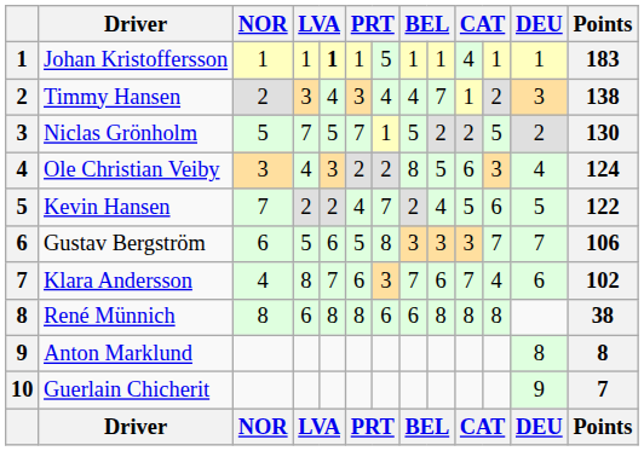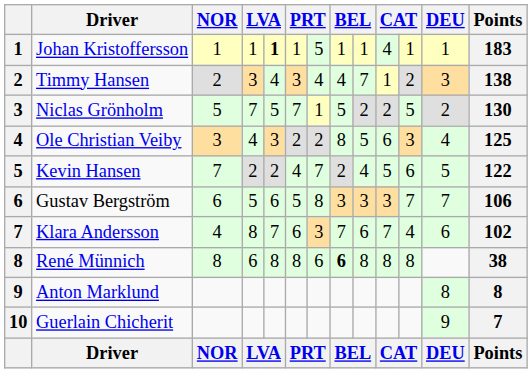 <table class="wikitable" style="font-size:85%; text-align:center;">
 <tr>
 <th></th>
 <th>Driver</th>
 <th><a href='#'>NOR</a><br></th>
 <th colspan="2"><a href='#'>LVA</a><br></th>
 <th colspan="2"><a href='#'>PRT</a><br></th>
 <th colspan="2"><a href='#'>BEL</a><br></th>
 <th colspan="2"><a href='#'>CAT</a><br></th>
 <th><a href='#'>DEU</a><br></th>
 <th>Points</th>
 </tr>
 <tr>
 <th>1</th>
 <td align=left> <a href='#'>Johan Kristoffersson</a></td>
 <td style="background:#ffffbf;">1</td>
 <td style="background:#ffffbf;">1</td>
 <td style="background:#ffffbf;"><strong>1</strong></td>
 <td style="background:#ffffbf;">1</td>
 <td style="background:#dfffdf;">5</td>
 <td style="background:#ffffbf;">1</td>
 <td style="background:#ffffbf;">1</td>
 <td style="background:#dfffdf;">4</td>
 <td style="background:#ffffbf;">1</td>
 <td style="background:#ffffbf;">1</td>
 <th>183</th>
 </tr>
 <tr>
 <th>2</th>
 <td align="left"> <a href='#'>Timmy Hansen</a></td>
 <td style="background:#dfdfdf;">2</td>
 <td style="background:#ffdf9f;">3</td>
 <td style="background:#dfffdf;">4</td>
 <td style="background:#ffdf9f;">3</td>
 <td style="background:#dfffdf;">4</td>
 <td style="background:#dfffdf;">4</td>
 <td style="background:#dfffdf;">7</td>
 <td style="background:#ffffbf;">1</td>
 <td style="background:#dfdfdf;">2</td>
 <td style="background:#ffdf9f;">3</td>
 <th>138</th>
 </tr>
 <tr>
 <th>3</th>
 <td align="left"> <a href='#'>Niclas Grönholm</a></td>
 <td style="background:#dfffdf;">5</td>
 <td style="background:#dfffdf;">7</td>
 <td style="background:#dfffdf;">5</td>
 <td style="background:#dfffdf;">7</td>
 <td style="background:#ffffbf;">1</td>
 <td style="background:#dfffdf;">5</td>
 <td style="background:#dfdfdf;">2</td>
 <td style="background:#dfdfdf;">2</td>
 <td style="background:#dfffdf;">5</td>
 <td style="background:#dfdfdf;">2</td>
 <th>130</th>
 </tr>
 <tr>
 <th>4</th>
 <td align="left"> <a href='#'>Ole Christian Veiby</a></td>
 <td style="background:#ffdf9f;">3</td>
 <td style="background:#dfffdf;">4</td>
 <td style="background:#ffdf9f;">3</td>
 <td style="background:#dfdfdf;">2</td>
 <td style="background:#dfdfdf;">2</td>
 <td style="background:#dfffdf;">8</td>
 <td style="background:#dfffdf;">5</td>
 <td style="background:#dfffdf;">6</td>
 <td style="background:#ffdf9f;">3</td>
 <td style="background:#dfffdf;">4</td>
-<th>124</th>
+<th>125</th>
 </tr>
 <tr>
 <th>5</th>
 <td align="left"> <a href='#'>Kevin Hansen</a></td>
 <td style="background:#dfffdf;">7</td>
 <td style="background:#dfdfdf;">2</td>
 <td style="background:#dfdfdf;">2</td>
 <td style="background:#dfffdf;">4</td>
 <td style="background:#dfffdf;">7</td>
 <td style="background:#dfdfdf;">2</td>
 <td style="background:#dfffdf;">4</td>
 <td style="background:#dfffdf;">5</td>
 <td style="background:#dfffdf;">6</td>
 <td style="background:#dfffdf;">5</td>
 <th>122</th>
 </tr>
 <tr>
 <th>6</th>
 <td align="left"> Gustav Bergström</td>
 <td style="background:#dfffdf;">6</td>
 <td style="background:#dfffdf;">5</td>
 <td style="background:#dfffdf;">6</td>
 <td style="background:#dfffdf;">5</td>
 <td style="background:#dfffdf;">8</td>
 <td style="background:#ffdf9f;">3</td>
 <td style="background:#ffdf9f;">3</td>
 <td style="background:#ffdf9f;">3</td>
 <td style="background:#dfffdf;">7</td>
 <td style="background:#dfffdf;">7</td>
 <th>106</th>
 </tr>
 <tr>
 <th>7</th>
 <td align="left"> <a href='#'>Klara Andersson</a></td>
 <td style="background:#dfffdf;">4</td>
 <td style="background:#dfffdf;">8</td>
 <td style="background:#dfffdf;">7</td>
 <td style="background:#dfffdf;">6</td>
 <td style="background:#ffdf9f;">3</td>
 <td style="background:#dfffdf;">7</td>
 <td style="background:#dfffdf;">6</td>
 <td style="background:#dfffdf;">7</td>
 <td style="background:#dfffdf;">4</td>
 <td style="background:#dfffdf;">6</td>
 <th>102</th>
 </tr>
 <tr>
 <th>8</th>
 <td align="left"> <a href='#'>René Münnich</a></td>
 <td style="background:#dfffdf;">8</td>
 <td style="background:#dfffdf;">6</td>
 <td style="background:#dfffdf;">8</td>
 <td style="background:#dfffdf;">8</td>
 <td style="background:#dfffdf;">6</td>
-<td style="background:#dfffdf;">6</td>
+<td style="background:#dfffdf;"><strong>6</strong></td>
 <td style="background:#dfffdf;">8</td>
 <td style="background:#dfffdf;">8</td>
 <td style="background:#dfffdf;">8</td>
 <td></td>
 <th>38</th>
 </tr>
 <tr>
 <th>9</th>
 <td align="left"> <a href='#'>Anton Marklund</a></td>
 <td></td>
 <td></td>
 <td></td>
 <td></td>
 <td></td>
 <td></td>
 <td></td>
 <td></td>
 <td></td>
 <td style="background:#dfffdf;">8</td>
 <th>8</th>
 </tr>
 <tr>
 <th>10</th>
 <td align="left"> <a href='#'>Guerlain Chicherit</a></td>
 <td></td>
 <td></td>
 <td></td>
 <td></td>
 <td></td>
 <td></td>
 <td></td>
 <td></td>
 <td></td>
 <td style="background:#dfffdf;">9</td>
 <th>7</th>
 </tr>
 <tr>
 <th></th>
 <th>Driver</th>
 <th><a href='#'>NOR</a><br></th>
 <th colspan="2"><a href='#'>LVA</a><br></th>
 <th colspan="2"><a href='#'>PRT</a><br></th>
 <th colspan="2"><a href='#'>BEL</a><br></th>
 <th colspan="2"><a href='#'>CAT</a><br></th>
 <th><a href='#'>DEU</a><br></th>
 <th>Points</th>
 </tr>
 </table>
